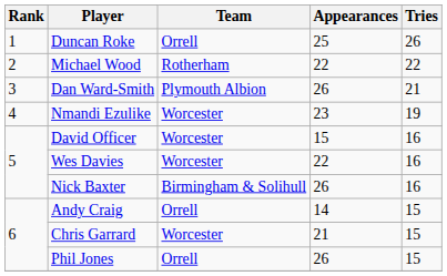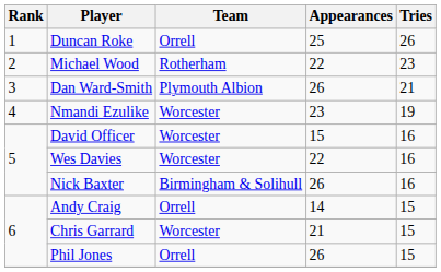 <table class="wikitable">
 <tr>
 <th>Rank</th>
 <th>Player</th>
 <th>Team</th>
 <th>Appearances</th>
 <th>Tries</th>
 </tr>
 <tr>
 <td>1</td>
 <td> <a href='#'>Duncan Roke</a></td>
 <td><a href='#'>Orrell</a></td>
 <td>25</td>
 <td>26</td>
 </tr>
 <tr>
 <td>2</td>
 <td> <a href='#'>Michael Wood</a></td>
 <td><a href='#'>Rotherham</a></td>
 <td>22</td>
-<td>22</td>
+<td>23</td>
 </tr>
 <tr>
 <td>3</td>
 <td> <a href='#'>Dan Ward-Smith</a></td>
 <td><a href='#'>Plymouth Albion</a></td>
 <td>26</td>
 <td>21</td>
 </tr>
 <tr>
 <td>4</td>
 <td> <a href='#'>Nmandi Ezulike</a></td>
 <td><a href='#'>Worcester</a></td>
 <td>23</td>
 <td>19</td>
 </tr>
 <tr>
 <td rowspan=3>5</td>
 <td> <a href='#'>David Officer</a></td>
 <td><a href='#'>Worcester</a></td>
 <td>15</td>
 <td>16</td>
 </tr>
 <tr>
 <td> <a href='#'>Wes Davies</a></td>
 <td><a href='#'>Worcester</a></td>
 <td>22</td>
 <td>16</td>
 </tr>
 <tr>
 <td> <a href='#'>Nick Baxter</a></td>
 <td><a href='#'>Birmingham & Solihull</a></td>
 <td>26</td>
 <td>16</td>
 </tr>
 <tr>
 <td rowspan=3>6</td>
 <td> <a href='#'>Andy Craig</a></td>
 <td><a href='#'>Orrell</a></td>
 <td>14</td>
 <td>15</td>
 </tr>
 <tr>
 <td> <a href='#'>Chris Garrard</a></td>
 <td><a href='#'>Worcester</a></td>
 <td>21</td>
 <td>15</td>
 </tr>
 <tr>
 <td> <a href='#'>Phil Jones</a></td>
 <td><a href='#'>Orrell</a></td>
 <td>26</td>
 <td>15</td>
 </tr>
 <tr>
 </tr>
 </table>
